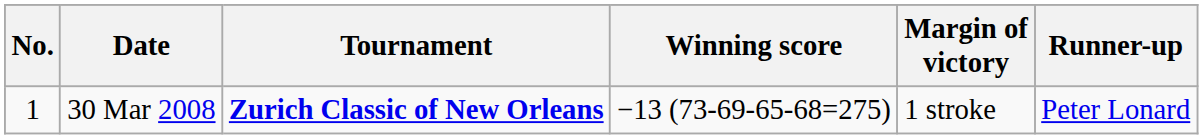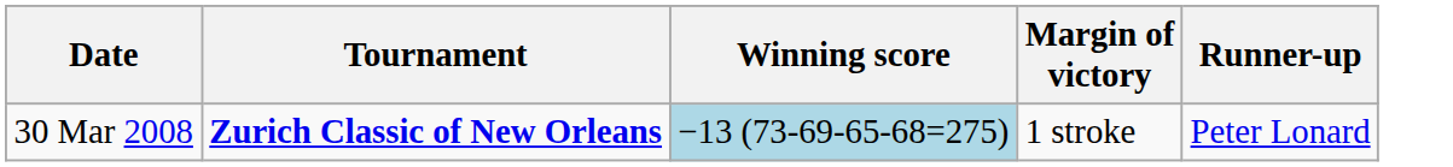 <table class="wikitable" style="font-size:95%;">
 <tr>
-<th>No.</th>
 <th>Date</th>
 <th>Tournament</th>
 <th>Winning score</th>
 <th>Margin of<br>victory</th>
 <th>Runner-up</th>
 </tr>
 <tr>
-<td align=center>1</td>
 <td align=right>30 Mar <a href='#'>2008</a></td>
 <td><strong><a href='#'>Zurich Classic of New Orleans</a></strong></td>
-<td>−13 (73-69-65-68=275)</td>
+<td style="background: lightblue;">−13 (73-69-65-68=275)</td>
 <td>1 stroke</td>
 <td> <a href='#'>Peter Lonard</a></td>
 </tr>
 </table>
